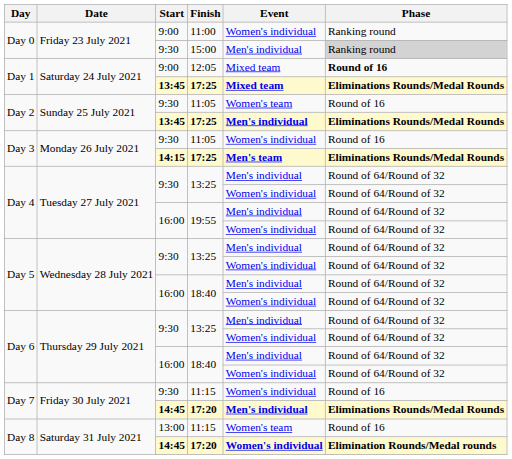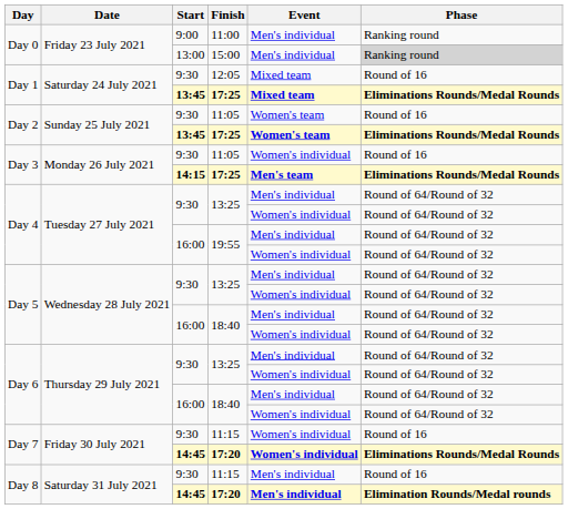 <table class=wikitable>
 <tr>
 <th>Day</th>
 <th>Date</th>
 <th>Start</th>
 <th>Finish</th>
 <th>Event</th>
 <th>Phase</th>
 </tr>
 <tr>
 <td rowspan=2>Day 0</td>
 <td rowspan=2>Friday 23 July 2021</td>
 <td>9:00</td>
 <td>11:00</td>
-<td><a href='#'>Women's individual</a></td>
+<td><a href='#'>Men's individual</a></td>
 <td>Ranking round</td>
 </tr>
 <tr>
-<td>9:30</td>
+<td>13:00</td>
 <td>15:00</td>
 <td><a href='#'>Men's individual</a></td>
 <td style="background: lightgrey;">Ranking round</td>
 </tr>
 <tr>
 <td rowspan=2>Day 1</td>
 <td rowspan=2>Saturday 24 July 2021</td>
-<td>9:00</td>
+<td>9:30</td>
 <td>12:05</td>
 <td><a href='#'>Mixed team</a></td>
-<td><strong>Round of 16</strong></td>
+<td>Round of 16</td>
 </tr>
 <tr>
 <td style=background:lemonchiffon><strong>13:45</strong></td>
 <td style=background:lemonchiffon><strong>17:25</strong></td>
 <td style=background:lemonchiffon><strong><a href='#'>Mixed team</a></strong></td>
 <td style=background:lemonchiffon><strong>Eliminations Rounds/Medal Rounds</strong></td>
 </tr>
 <tr>
 <td rowspan=2>Day 2</td>
 <td rowspan=2>Sunday 25 July 2021</td>
 <td>9:30</td>
 <td>11:05</td>
 <td><a href='#'>Women's team</a></td>
 <td>Round of 16</td>
 </tr>
 <tr>
 <td style=background:lemonchiffon><strong>13:45</strong></td>
 <td style=background:lemonchiffon><strong>17:25</strong></td>
-<td style=background:lemonchiffon><strong><a href='#'>Men's individual</a></strong></td>
+<td style=background:lemonchiffon><strong><a href='#'>Women's team</a></strong></td>
 <td style=background:lemonchiffon><strong>Eliminations Rounds/Medal Rounds</strong></td>
 </tr>
 <tr>
 <td rowspan=2>Day 3</td>
 <td rowspan=2>Monday 26 July 2021</td>
 <td>9:30</td>
 <td>11:05</td>
 <td><a href='#'>Women's individual</a></td>
 <td>Round of 16</td>
 </tr>
 <tr>
 <td style=background:lemonchiffon><strong>14:15</strong></td>
 <td style=background:lemonchiffon><strong>17:25</strong></td>
 <td style=background:lemonchiffon><strong><a href='#'>Men's team</a></strong></td>
 <td style=background:lemonchiffon><strong>Eliminations Rounds/Medal Rounds</strong></td>
 </tr>
 <tr>
 <td rowspan=4>Day 4</td>
 <td rowspan=4>Tuesday 27 July 2021</td>
 <td rowspan=2>9:30</td>
 <td rowspan=2>13:25</td>
 <td><a href='#'>Men's individual</a></td>
 <td>Round of 64/Round of 32</td>
 </tr>
 <tr>
 <td><a href='#'>Women's individual</a></td>
 <td>Round of 64/Round of 32</td>
 </tr>
 <tr>
 <td rowspan=2>16:00</td>
 <td rowspan=2>19:55</td>
 <td><a href='#'>Men's individual</a></td>
 <td>Round of 64/Round of 32</td>
 </tr>
 <tr>
 <td><a href='#'>Women's individual</a></td>
 <td>Round of 64/Round of 32</td>
 </tr>
 <tr>
 <td rowspan=4>Day 5</td>
 <td rowspan=4>Wednesday 28 July 2021</td>
 <td rowspan=2>9:30</td>
 <td rowspan=2>13:25</td>
 <td><a href='#'>Men's individual</a></td>
 <td>Round of 64/Round of 32</td>
 </tr>
 <tr>
 <td><a href='#'>Women's individual</a></td>
 <td>Round of 64/Round of 32</td>
 </tr>
 <tr>
 <td rowspan=2>16:00</td>
 <td rowspan=2>18:40</td>
 <td><a href='#'>Men's individual</a></td>
 <td>Round of 64/Round of 32</td>
 </tr>
 <tr>
 <td><a href='#'>Women's individual</a></td>
 <td>Round of 64/Round of 32</td>
 </tr>
 <tr>
 <td rowspan=4>Day 6</td>
 <td rowspan=4>Thursday 29 July 2021</td>
 <td rowspan=2>9:30</td>
 <td rowspan=2>13:25</td>
 <td><a href='#'>Men's individual</a></td>
 <td>Round of 64/Round of 32</td>
 </tr>
 <tr>
 <td><a href='#'>Women's individual</a></td>
 <td>Round of 64/Round of 32</td>
 </tr>
 <tr>
 <td rowspan=2>16:00</td>
 <td rowspan=2>18:40</td>
 <td><a href='#'>Men's individual</a></td>
 <td>Round of 64/Round of 32</td>
 </tr>
 <tr>
 <td><a href='#'>Women's individual</a></td>
 <td>Round of 64/Round of 32</td>
 </tr>
 <tr>
 <td rowspan=2>Day 7</td>
 <td rowspan=2>Friday 30 July 2021</td>
 <td>9:30</td>
 <td>11:15</td>
 <td><a href='#'>Women's individual</a></td>
 <td>Round of 16</td>
 </tr>
 <tr>
 <td style=background:lemonchiffon><strong>14:45</strong></td>
 <td style=background:lemonchiffon><strong>17:20</strong></td>
-<td style=background:lemonchiffon><strong><a href='#'>Men's individual</a></strong></td>
+<td style=background:lemonchiffon><strong><a href='#'>Women's individual</a></strong></td>
 <td style=background:lemonchiffon><strong>Eliminations Rounds/Medal Rounds</strong></td>
 </tr>
 <tr>
 <td rowspan=2>Day 8</td>
 <td rowspan=2>Saturday 31 July 2021</td>
-<td>13:00</td>
+<td>9:30</td>
 <td>11:15</td>
-<td><a href='#'>Women's team</a></td>
+<td><a href='#'>Men's individual</a></td>
 <td>Round of 16</td>
 </tr>
 <tr>
 <td style=background:lemonchiffon><strong>14:45</strong></td>
 <td style=background:lemonchiffon><strong>17:20</strong></td>
-<td style=background:lemonchiffon><strong><a href='#'>Women's individual</a></strong></td>
+<td style=background:lemonchiffon><strong><a href='#'>Men's individual</a></strong></td>
 <td style=background:lemonchiffon><strong>Elimination Rounds/Medal rounds</strong></td>
 </tr>
 </table>
